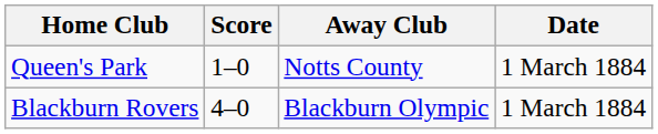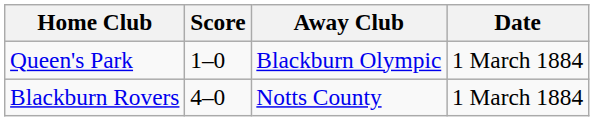 <table class="wikitable">
 <tr>
 <th>Home Club</th>
 <th>Score</th>
 <th>Away Club</th>
 <th>Date</th>
 </tr>
 <tr>
 <td><a href='#'>Queen's Park</a> </td>
 <td>1–0</td>
-<td><a href='#'>Notts County</a></td>
+<td><a href='#'>Blackburn Olympic</a></td>
 <td>1 March 1884</td>
 </tr>
 <tr>
 <td><a href='#'>Blackburn Rovers</a></td>
 <td>4–0</td>
-<td><a href='#'>Blackburn Olympic</a></td>
+<td><a href='#'>Notts County</a></td>
 <td>1 March 1884</td>
 </tr>
 </table>
